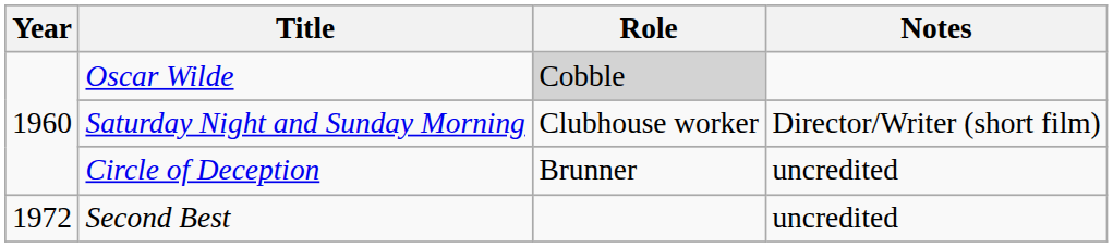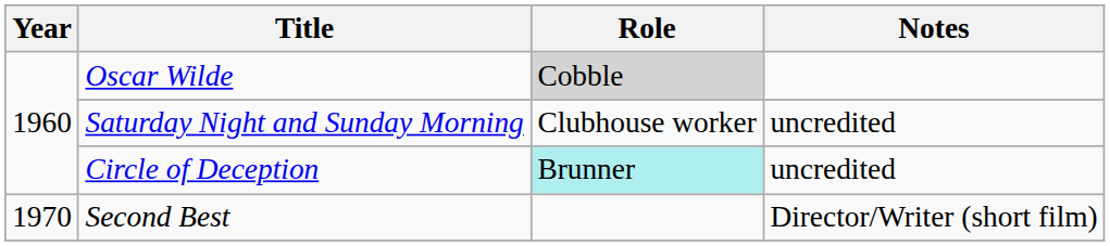 <table class="wikitable sortable jquery-tablesorter">
 <tr>
 <th>Year</th>
 <th>Title</th>
 <th>Role</th>
 <th>Notes</th>
 </tr>
 <tr>
 <td rowspan="3">1960</td>
 <td><em><a href='#'>Oscar Wilde</a></em></td>
 <td style="background: lightgrey;">Cobble</td>
 <td></td>
 </tr>
 <tr>
 <td><em><a href='#'>Saturday Night and Sunday Morning</a></em></td>
 <td>Clubhouse worker</td>
-<td>Director/Writer (short film)</td>
+<td>uncredited</td>
 </tr>
 <tr>
 <td><em><a href='#'>Circle of Deception</a></em></td>
-<td>Brunner</td>
+<td style="background: paleturquoise;">Brunner</td>
 <td>uncredited</td>
 </tr>
 <tr>
-<td>1972</td>
+<td>1970</td>
 <td><em>Second Best</em></td>
 <td></td>
-<td>uncredited</td>
+<td>Director/Writer (short film)</td>
 </tr>
 </table>
